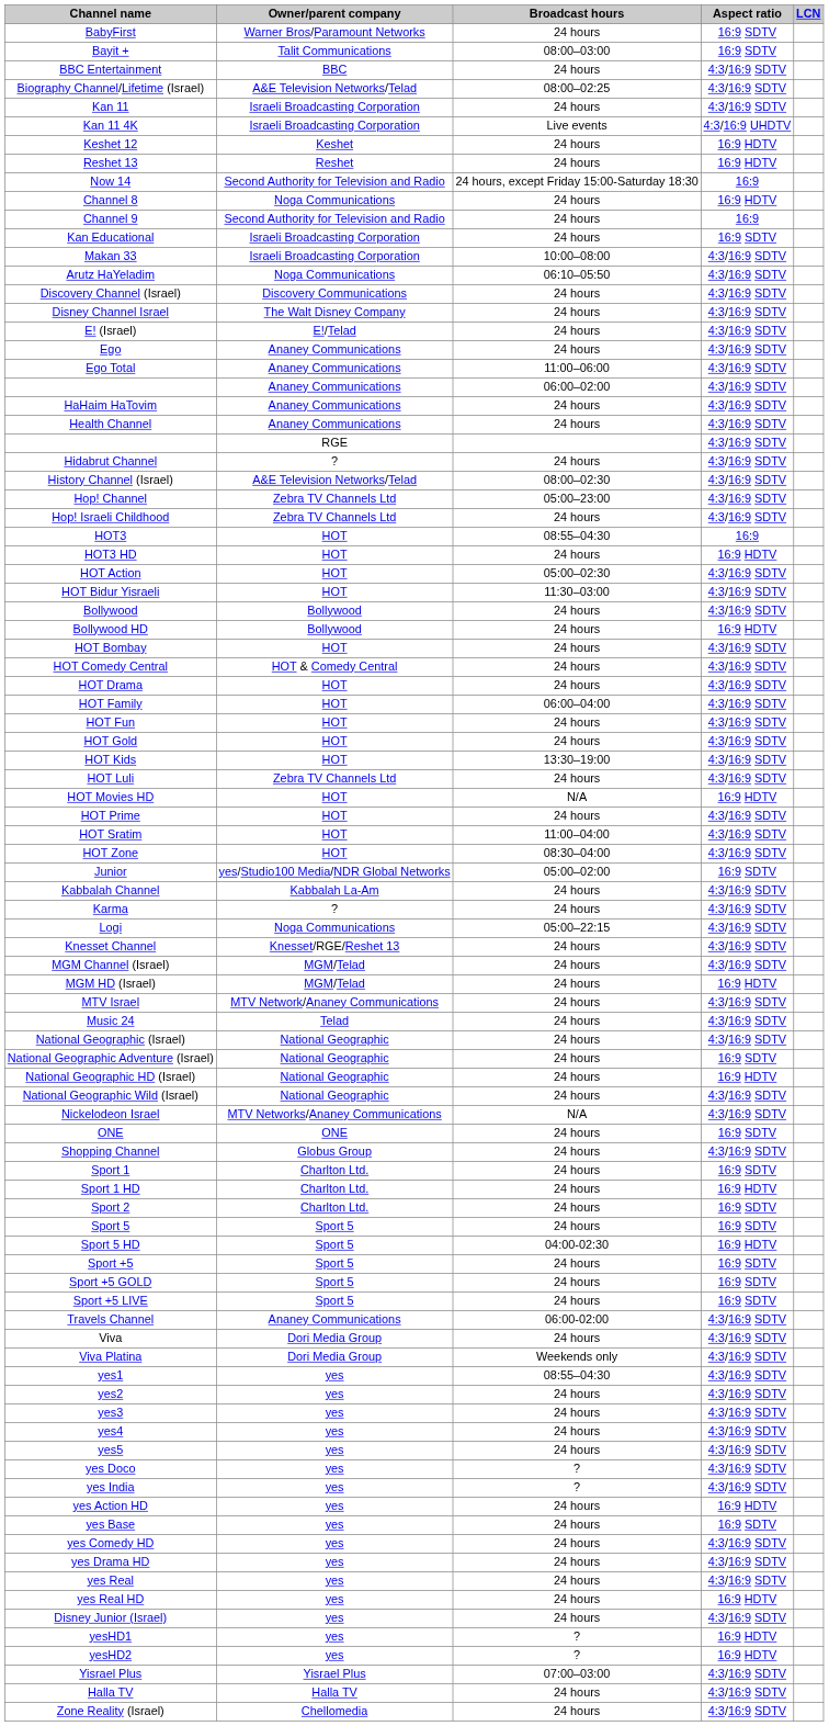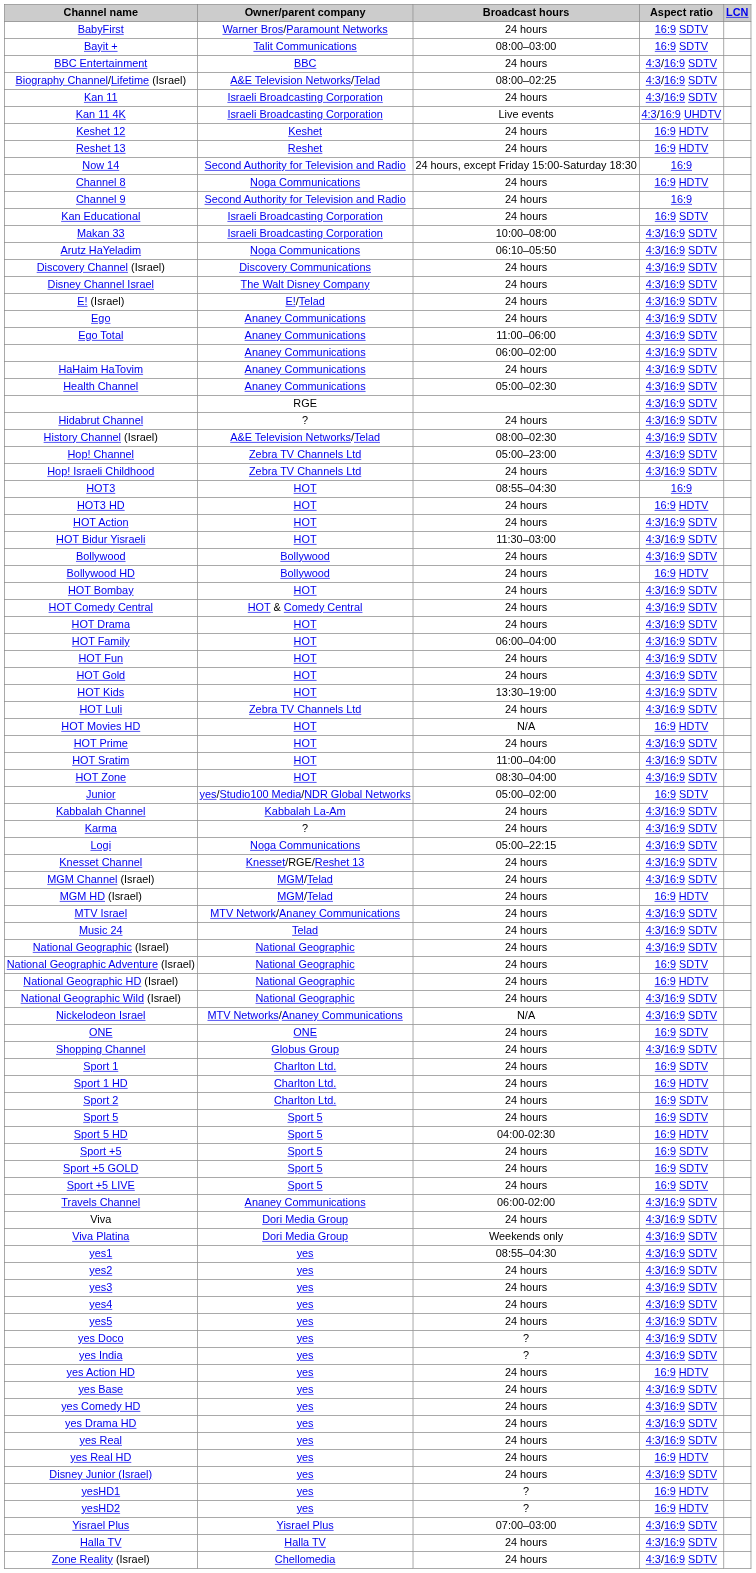 <table class="toccolours sortable" border="1" cellpadding="3" style="border-collapse:collapse; text-align:center">
 <tr style="background: #CCCCCC;">
 <th>Channel name</th>
 <th>Owner/parent company</th>
 <th>Broadcast hours</th>
 <th>Aspect ratio</th>
 <th><a href='#'>LCN</a></th>
 </tr>
 <tr>
 <td><a href='#'>BabyFirst</a></td>
 <td><a href='#'>Warner Bros</a>/<a href='#'>Paramount Networks</a></td>
 <td>24 hours</td>
 <td><a href='#'>16:9</a> <a href='#'>SDTV</a></td>
 <td></td>
 </tr>
 <tr>
 <td><a href='#'>Bayit +</a></td>
 <td><a href='#'>Talit Communications</a></td>
 <td>08:00–03:00</td>
 <td><a href='#'>16:9</a> <a href='#'>SDTV</a></td>
 <td></td>
 </tr>
 <tr>
 <td><a href='#'>BBC Entertainment</a></td>
 <td><a href='#'>BBC</a></td>
 <td>24 hours</td>
 <td><a href='#'>4:3</a>/<a href='#'>16:9</a> <a href='#'>SDTV</a></td>
 <td></td>
 </tr>
 <tr>
 <td><a href='#'>Biography Channel</a>/<a href='#'>Lifetime</a> (Israel)</td>
 <td><a href='#'>A&E Television Networks</a>/<a href='#'>Telad</a></td>
 <td>08:00–02:25</td>
 <td><a href='#'>4:3</a>/<a href='#'>16:9</a> <a href='#'>SDTV</a></td>
 <td></td>
 </tr>
 <tr>
 <td><a href='#'>Kan 11</a></td>
 <td><a href='#'>Israeli Broadcasting Corporation</a></td>
 <td>24 hours</td>
 <td><a href='#'>4:3</a>/<a href='#'>16:9</a> <a href='#'>SDTV</a></td>
 <td></td>
 </tr>
 <tr>
 <td><a href='#'>Kan 11 4K</a></td>
 <td><a href='#'>Israeli Broadcasting Corporation</a></td>
 <td>Live events</td>
 <td><a href='#'>4:3</a>/<a href='#'>16:9</a> <a href='#'>UHDTV</a></td>
 <td></td>
 </tr>
 <tr>
 <td><a href='#'>Keshet 12</a></td>
 <td><a href='#'>Keshet</a></td>
 <td>24 hours</td>
 <td><a href='#'>16:9</a> <a href='#'>HDTV</a></td>
 <td></td>
 </tr>
 <tr>
 <td><a href='#'>Reshet 13</a></td>
 <td><a href='#'>Reshet</a></td>
 <td>24 hours</td>
 <td><a href='#'>16:9</a> <a href='#'>HDTV</a></td>
 <td></td>
 </tr>
 <tr>
 <td><a href='#'>Now 14</a></td>
 <td><a href='#'>Second Authority for Television and Radio</a></td>
 <td>24 hours, except Friday 15:00-Saturday 18:30</td>
 <td><a href='#'>16:9</a></td>
 <td></td>
 </tr>
 <tr>
 <td><a href='#'>Channel 8</a></td>
 <td><a href='#'>Noga Communications</a></td>
 <td>24 hours</td>
 <td><a href='#'>16:9</a> <a href='#'>HDTV</a></td>
 <td></td>
 </tr>
 <tr>
 <td><a href='#'>Channel 9</a></td>
 <td><a href='#'>Second Authority for Television and Radio</a></td>
 <td>24 hours</td>
 <td><a href='#'>16:9</a></td>
 <td></td>
 </tr>
 <tr>
 <td><a href='#'>Kan Educational</a></td>
 <td><a href='#'>Israeli Broadcasting Corporation</a></td>
 <td>24 hours</td>
 <td><a href='#'>16:9</a> <a href='#'>SDTV</a></td>
 <td></td>
 </tr>
 <tr>
 <td><a href='#'>Makan 33</a></td>
 <td><a href='#'>Israeli Broadcasting Corporation</a></td>
 <td>10:00–08:00</td>
 <td><a href='#'>4:3</a>/<a href='#'>16:9</a> <a href='#'>SDTV</a></td>
 <td></td>
 </tr>
 <tr>
 <td><a href='#'>Arutz HaYeladim</a></td>
 <td><a href='#'>Noga Communications</a></td>
 <td>06:10–05:50</td>
 <td><a href='#'>4:3</a>/<a href='#'>16:9</a> <a href='#'>SDTV</a></td>
 <td></td>
 </tr>
 <tr>
 <td><a href='#'>Discovery Channel</a> (Israel)</td>
 <td><a href='#'>Discovery Communications</a></td>
 <td>24 hours</td>
 <td><a href='#'>4:3</a>/<a href='#'>16:9</a> <a href='#'>SDTV</a></td>
 <td></td>
 </tr>
 <tr>
 <td><a href='#'>Disney Channel Israel</a></td>
 <td><a href='#'>The Walt Disney Company</a></td>
 <td>24 hours</td>
 <td><a href='#'>4:3</a>/<a href='#'>16:9</a> <a href='#'>SDTV</a></td>
 <td></td>
 </tr>
 <tr>
 <td><a href='#'>E!</a> (Israel)</td>
 <td><a href='#'>E!</a>/<a href='#'>Telad</a></td>
 <td>24 hours</td>
 <td><a href='#'>4:3</a>/<a href='#'>16:9</a> <a href='#'>SDTV</a></td>
 <td></td>
 </tr>
 <tr>
 <td><a href='#'>Ego</a></td>
 <td><a href='#'>Ananey Communications</a></td>
 <td>24 hours</td>
 <td><a href='#'>4:3</a>/<a href='#'>16:9</a> <a href='#'>SDTV</a></td>
 <td></td>
 </tr>
 <tr>
 <td><a href='#'>Ego Total</a></td>
 <td><a href='#'>Ananey Communications</a></td>
 <td>11:00–06:00</td>
 <td><a href='#'>4:3</a>/<a href='#'>16:9</a> <a href='#'>SDTV</a></td>
 <td></td>
 </tr>
 <tr>
 <td></td>
 <td><a href='#'>Ananey Communications</a></td>
 <td>06:00–02:00</td>
 <td><a href='#'>4:3</a>/<a href='#'>16:9</a> <a href='#'>SDTV</a></td>
 <td></td>
 </tr>
 <tr>
 <td><a href='#'>HaHaim HaTovim</a></td>
 <td><a href='#'>Ananey Communications</a></td>
 <td>24 hours</td>
 <td><a href='#'>4:3</a>/<a href='#'>16:9</a> <a href='#'>SDTV</a></td>
 <td></td>
 </tr>
 <tr>
 <td><a href='#'>Health Channel</a></td>
 <td><a href='#'>Ananey Communications</a></td>
-<td>24 hours</td>
+<td>05:00–02:30</td>
 <td><a href='#'>4:3</a>/<a href='#'>16:9</a> <a href='#'>SDTV</a></td>
 <td></td>
 </tr>
 <tr>
 <td></td>
 <td>RGE</td>
 <td></td>
 <td><a href='#'>4:3</a>/<a href='#'>16:9</a> <a href='#'>SDTV</a></td>
 <td></td>
 </tr>
 <tr>
 <td><a href='#'>Hidabrut Channel</a></td>
 <td>?</td>
 <td>24 hours</td>
 <td><a href='#'>4:3</a>/<a href='#'>16:9</a> <a href='#'>SDTV</a></td>
 <td></td>
 </tr>
 <tr>
 <td><a href='#'>History Channel</a> (Israel)</td>
 <td><a href='#'>A&E Television Networks</a>/<a href='#'>Telad</a></td>
 <td>08:00–02:30</td>
 <td><a href='#'>4:3</a>/<a href='#'>16:9</a> <a href='#'>SDTV</a></td>
 <td></td>
 </tr>
 <tr>
 <td><a href='#'>Hop! Channel</a></td>
 <td><a href='#'>Zebra TV Channels Ltd</a></td>
 <td>05:00–23:00</td>
 <td><a href='#'>4:3</a>/<a href='#'>16:9</a> <a href='#'>SDTV</a></td>
 <td></td>
 </tr>
 <tr>
 <td><a href='#'>Hop! Israeli Childhood</a></td>
 <td><a href='#'>Zebra TV Channels Ltd</a></td>
 <td>24 hours</td>
 <td><a href='#'>4:3</a>/<a href='#'>16:9</a> <a href='#'>SDTV</a></td>
 <td></td>
 </tr>
 <tr>
 <td><a href='#'>HOT3</a></td>
 <td><a href='#'>HOT</a></td>
 <td>08:55–04:30</td>
 <td><a href='#'>16:9</a></td>
 <td></td>
 </tr>
 <tr>
 <td><a href='#'>HOT3 HD</a></td>
 <td><a href='#'>HOT</a></td>
 <td>24 hours</td>
 <td><a href='#'>16:9</a> <a href='#'>HDTV</a></td>
 <td></td>
 </tr>
 <tr>
 <td><a href='#'>HOT Action</a></td>
 <td><a href='#'>HOT</a></td>
-<td>05:00–02:30</td>
+<td>24 hours</td>
 <td><a href='#'>4:3</a>/<a href='#'>16:9</a> <a href='#'>SDTV</a></td>
 <td></td>
 </tr>
 <tr>
 <td><a href='#'>HOT Bidur Yisraeli</a></td>
 <td><a href='#'>HOT</a></td>
 <td>11:30–03:00</td>
 <td><a href='#'>4:3</a>/<a href='#'>16:9</a> <a href='#'>SDTV</a></td>
 <td></td>
 </tr>
 <tr>
 <td><a href='#'>Bollywood</a></td>
 <td><a href='#'>Bollywood</a></td>
 <td>24 hours</td>
 <td><a href='#'>4:3</a>/<a href='#'>16:9</a> <a href='#'>SDTV</a></td>
 <td></td>
 </tr>
 <tr>
 <td><a href='#'>Bollywood HD</a></td>
 <td><a href='#'>Bollywood</a></td>
 <td>24 hours</td>
 <td><a href='#'>16:9</a> <a href='#'>HDTV</a></td>
 <td></td>
 </tr>
 <tr>
 <td><a href='#'>HOT Bombay</a></td>
 <td><a href='#'>HOT</a></td>
 <td>24 hours</td>
 <td><a href='#'>4:3</a>/<a href='#'>16:9</a> <a href='#'>SDTV</a></td>
 <td></td>
 </tr>
 <tr>
 <td><a href='#'>HOT Comedy Central</a></td>
 <td><a href='#'>HOT</a> & <a href='#'>Comedy Central</a></td>
 <td>24 hours</td>
 <td><a href='#'>4:3</a>/<a href='#'>16:9</a> <a href='#'>SDTV</a></td>
 <td></td>
 </tr>
 <tr>
 <td><a href='#'>HOT Drama</a></td>
 <td><a href='#'>HOT</a></td>
 <td>24 hours</td>
 <td><a href='#'>4:3</a>/<a href='#'>16:9</a> <a href='#'>SDTV</a></td>
 <td></td>
 </tr>
 <tr>
 <td><a href='#'>HOT Family</a></td>
 <td><a href='#'>HOT</a></td>
 <td>06:00–04:00</td>
 <td><a href='#'>4:3</a>/<a href='#'>16:9</a> <a href='#'>SDTV</a></td>
 <td></td>
 </tr>
 <tr>
 <td><a href='#'>HOT Fun</a></td>
 <td><a href='#'>HOT</a></td>
 <td>24 hours</td>
 <td><a href='#'>4:3</a>/<a href='#'>16:9</a> <a href='#'>SDTV</a></td>
 <td></td>
 </tr>
 <tr>
 <td><a href='#'>HOT Gold</a></td>
 <td><a href='#'>HOT</a></td>
 <td>24 hours</td>
 <td><a href='#'>4:3</a>/<a href='#'>16:9</a> <a href='#'>SDTV</a></td>
 <td></td>
 </tr>
 <tr>
 <td><a href='#'>HOT Kids</a></td>
 <td><a href='#'>HOT</a></td>
 <td>13:30–19:00</td>
 <td><a href='#'>4:3</a>/<a href='#'>16:9</a> <a href='#'>SDTV</a></td>
 <td></td>
 </tr>
 <tr>
 <td><a href='#'>HOT Luli</a></td>
 <td><a href='#'>Zebra TV Channels Ltd</a></td>
 <td>24 hours</td>
 <td><a href='#'>4:3</a>/<a href='#'>16:9</a> <a href='#'>SDTV</a></td>
 <td></td>
 </tr>
 <tr>
 <td><a href='#'>HOT Movies HD</a></td>
 <td><a href='#'>HOT</a></td>
 <td>N/A</td>
 <td><a href='#'>16:9</a> <a href='#'>HDTV</a></td>
 <td></td>
 </tr>
 <tr>
 <td><a href='#'>HOT Prime</a></td>
 <td><a href='#'>HOT</a></td>
 <td>24 hours</td>
 <td><a href='#'>4:3</a>/<a href='#'>16:9</a> <a href='#'>SDTV</a></td>
 <td></td>
 </tr>
 <tr>
 <td><a href='#'>HOT Sratim</a></td>
 <td><a href='#'>HOT</a></td>
 <td>11:00–04:00</td>
 <td><a href='#'>4:3</a>/<a href='#'>16:9</a> <a href='#'>SDTV</a></td>
 <td></td>
 </tr>
 <tr>
 <td><a href='#'>HOT Zone</a></td>
 <td><a href='#'>HOT</a></td>
 <td>08:30–04:00</td>
 <td><a href='#'>4:3</a>/<a href='#'>16:9</a> <a href='#'>SDTV</a></td>
 <td></td>
 </tr>
 <tr>
 <td><a href='#'>Junior</a></td>
 <td><a href='#'>yes</a>/<a href='#'>Studio100 Media</a>/<a href='#'>NDR Global Networks</a></td>
 <td>05:00–02:00</td>
 <td><a href='#'>16:9</a> <a href='#'>SDTV</a></td>
 <td></td>
 </tr>
 <tr>
 <td><a href='#'>Kabbalah Channel</a></td>
 <td><a href='#'>Kabbalah La-Am</a></td>
 <td>24 hours</td>
 <td><a href='#'>4:3</a>/<a href='#'>16:9</a> <a href='#'>SDTV</a></td>
 <td></td>
 </tr>
 <tr>
 <td><a href='#'>Karma</a></td>
 <td>?</td>
 <td>24 hours</td>
 <td><a href='#'>4:3</a>/<a href='#'>16:9</a> <a href='#'>SDTV</a></td>
 <td></td>
 </tr>
 <tr>
 <td><a href='#'>Logi</a></td>
 <td><a href='#'>Noga Communications</a></td>
 <td>05:00–22:15</td>
 <td><a href='#'>4:3</a>/<a href='#'>16:9</a> <a href='#'>SDTV</a></td>
 <td></td>
 </tr>
 <tr>
 <td><a href='#'>Knesset Channel</a></td>
 <td><a href='#'>Knesset</a>/RGE/<a href='#'>Reshet 13</a></td>
 <td>24 hours</td>
 <td><a href='#'>4:3</a>/<a href='#'>16:9</a> <a href='#'>SDTV</a></td>
 <td></td>
 </tr>
 <tr>
 <td><a href='#'>MGM Channel</a> (Israel)</td>
 <td><a href='#'>MGM</a>/<a href='#'>Telad</a></td>
 <td>24 hours</td>
 <td><a href='#'>4:3</a>/<a href='#'>16:9</a> <a href='#'>SDTV</a></td>
 <td></td>
 </tr>
 <tr>
 <td><a href='#'>MGM HD</a> (Israel)</td>
 <td><a href='#'>MGM</a>/<a href='#'>Telad</a></td>
 <td>24 hours</td>
 <td><a href='#'>16:9</a> <a href='#'>HDTV</a></td>
 <td></td>
 </tr>
 <tr>
 <td><a href='#'>MTV Israel</a></td>
 <td><a href='#'>MTV Network</a>/<a href='#'>Ananey Communications</a></td>
 <td>24 hours</td>
 <td><a href='#'>4:3</a>/<a href='#'>16:9</a> <a href='#'>SDTV</a></td>
 <td></td>
 </tr>
 <tr>
 <td><a href='#'>Music 24</a></td>
 <td><a href='#'>Telad</a></td>
 <td>24 hours</td>
 <td><a href='#'>4:3</a>/<a href='#'>16:9</a> <a href='#'>SDTV</a></td>
 <td></td>
 </tr>
 <tr>
 <td><a href='#'>National Geographic</a> (Israel)</td>
 <td><a href='#'>National Geographic</a></td>
 <td>24 hours</td>
 <td><a href='#'>4:3</a>/<a href='#'>16:9</a> <a href='#'>SDTV</a></td>
 <td></td>
 </tr>
 <tr>
 <td><a href='#'>National Geographic Adventure</a> (Israel)</td>
 <td><a href='#'>National Geographic</a></td>
 <td>24 hours</td>
 <td><a href='#'>16:9</a> <a href='#'>SDTV</a></td>
 <td></td>
 </tr>
 <tr>
 <td><a href='#'>National Geographic HD</a> (Israel)</td>
 <td><a href='#'>National Geographic</a></td>
 <td>24 hours</td>
 <td><a href='#'>16:9</a> <a href='#'>HDTV</a></td>
 <td></td>
 </tr>
 <tr>
 <td><a href='#'>National Geographic Wild</a> (Israel)</td>
 <td><a href='#'>National Geographic</a></td>
 <td>24 hours</td>
 <td><a href='#'>4:3</a>/<a href='#'>16:9</a> <a href='#'>SDTV</a></td>
 <td></td>
 </tr>
 <tr>
 <td><a href='#'>Nickelodeon Israel</a></td>
 <td><a href='#'>MTV Networks</a>/<a href='#'>Ananey Communications</a></td>
 <td>N/A</td>
 <td><a href='#'>4:3</a>/<a href='#'>16:9</a> <a href='#'>SDTV</a></td>
 <td></td>
 </tr>
 <tr>
 <td><a href='#'>ONE</a></td>
 <td><a href='#'>ONE</a></td>
 <td>24 hours</td>
 <td><a href='#'>16:9</a> <a href='#'>SDTV</a></td>
 <td></td>
 </tr>
 <tr>
 <td><a href='#'>Shopping Channel</a></td>
 <td><a href='#'>Globus Group</a></td>
 <td>24 hours</td>
 <td><a href='#'>4:3</a>/<a href='#'>16:9</a> <a href='#'>SDTV</a></td>
 <td></td>
 </tr>
 <tr>
 <td><a href='#'>Sport 1</a></td>
 <td><a href='#'>Charlton Ltd.</a></td>
 <td>24 hours</td>
 <td><a href='#'>16:9</a> <a href='#'>SDTV</a></td>
 <td></td>
 </tr>
 <tr>
 <td><a href='#'>Sport 1 HD</a></td>
 <td><a href='#'>Charlton Ltd.</a></td>
 <td>24 hours</td>
 <td><a href='#'>16:9</a> <a href='#'>HDTV</a></td>
 <td></td>
 </tr>
 <tr>
 <td><a href='#'>Sport 2</a></td>
 <td><a href='#'>Charlton Ltd.</a></td>
 <td>24 hours</td>
 <td><a href='#'>16:9</a> <a href='#'>SDTV</a></td>
 <td></td>
 </tr>
 <tr>
 <td><a href='#'>Sport 5</a></td>
 <td><a href='#'>Sport 5</a></td>
 <td>24 hours</td>
 <td><a href='#'>16:9</a> <a href='#'>SDTV</a></td>
 <td></td>
 </tr>
 <tr>
 <td><a href='#'>Sport 5 HD</a></td>
 <td><a href='#'>Sport 5</a></td>
 <td>04:00-02:30</td>
 <td><a href='#'>16:9</a> <a href='#'>HDTV</a></td>
 <td></td>
 </tr>
 <tr>
 <td><a href='#'>Sport +5</a></td>
 <td><a href='#'>Sport 5</a></td>
 <td>24 hours</td>
 <td><a href='#'>16:9</a> <a href='#'>SDTV</a></td>
 <td></td>
 </tr>
 <tr>
 <td><a href='#'>Sport +5 GOLD</a></td>
 <td><a href='#'>Sport 5</a></td>
 <td>24 hours</td>
 <td><a href='#'>16:9</a> <a href='#'>SDTV</a></td>
 <td></td>
 </tr>
 <tr>
 <td><a href='#'>Sport +5 LIVE</a></td>
 <td><a href='#'>Sport 5</a></td>
 <td>24 hours</td>
 <td><a href='#'>16:9</a> <a href='#'>SDTV</a></td>
 <td></td>
 </tr>
 <tr>
 <td><a href='#'>Travels Channel</a></td>
 <td><a href='#'>Ananey Communications</a></td>
 <td>06:00-02:00</td>
 <td><a href='#'>4:3</a>/<a href='#'>16:9</a> <a href='#'>SDTV</a></td>
 <td></td>
 </tr>
 <tr>
 <td>Viva</td>
 <td><a href='#'>Dori Media Group</a></td>
 <td>24 hours</td>
 <td><a href='#'>4:3</a>/<a href='#'>16:9</a> <a href='#'>SDTV</a></td>
 <td></td>
 </tr>
 <tr>
 <td><a href='#'>Viva Platina</a></td>
 <td><a href='#'>Dori Media Group</a></td>
 <td>Weekends only</td>
 <td><a href='#'>4:3</a>/<a href='#'>16:9</a> <a href='#'>SDTV</a></td>
 <td></td>
 </tr>
 <tr>
 <td><a href='#'>yes1</a></td>
 <td><a href='#'>yes</a></td>
 <td>08:55–04:30</td>
 <td><a href='#'>4:3</a>/<a href='#'>16:9</a> <a href='#'>SDTV</a></td>
 <td></td>
 </tr>
 <tr>
 <td><a href='#'>yes2</a></td>
 <td><a href='#'>yes</a></td>
 <td>24 hours</td>
 <td><a href='#'>4:3</a>/<a href='#'>16:9</a> <a href='#'>SDTV</a></td>
 <td></td>
 </tr>
 <tr>
 <td><a href='#'>yes3</a></td>
 <td><a href='#'>yes</a></td>
 <td>24 hours</td>
 <td><a href='#'>4:3</a>/<a href='#'>16:9</a> <a href='#'>SDTV</a></td>
 <td></td>
 </tr>
 <tr>
 <td><a href='#'>yes4</a></td>
 <td><a href='#'>yes</a></td>
 <td>24 hours</td>
 <td><a href='#'>4:3</a>/<a href='#'>16:9</a> <a href='#'>SDTV</a></td>
 <td></td>
 </tr>
 <tr>
 <td><a href='#'>yes5</a></td>
 <td><a href='#'>yes</a></td>
 <td>24 hours</td>
 <td><a href='#'>4:3</a>/<a href='#'>16:9</a> <a href='#'>SDTV</a></td>
 <td></td>
 </tr>
 <tr>
 <td><a href='#'>yes Doco</a></td>
 <td><a href='#'>yes</a></td>
 <td>?</td>
 <td><a href='#'>4:3</a>/<a href='#'>16:9</a> <a href='#'>SDTV</a></td>
 <td></td>
 </tr>
 <tr>
 <td><a href='#'>yes India</a></td>
 <td><a href='#'>yes</a></td>
 <td>?</td>
 <td><a href='#'>4:3</a>/<a href='#'>16:9</a> <a href='#'>SDTV</a></td>
 <td></td>
 </tr>
 <tr>
 <td><a href='#'>yes Action HD</a></td>
 <td><a href='#'>yes</a></td>
 <td>24 hours</td>
 <td><a href='#'>16:9</a> <a href='#'>HDTV</a></td>
 <td></td>
 </tr>
 <tr>
 <td><a href='#'>yes Base</a></td>
 <td><a href='#'>yes</a></td>
 <td>24 hours</td>
-<td><a href='#'>16:9</a> <a href='#'>SDTV</a></td>
+<td><a href='#'>4:3</a>/<a href='#'>16:9</a> <a href='#'>SDTV</a></td>
 <td></td>
 </tr>
 <tr>
 <td><a href='#'>yes Comedy HD</a></td>
 <td><a href='#'>yes</a></td>
 <td>24 hours</td>
 <td><a href='#'>4:3</a>/<a href='#'>16:9</a> <a href='#'>SDTV</a></td>
 <td></td>
 </tr>
 <tr>
 <td><a href='#'>yes Drama HD</a></td>
 <td><a href='#'>yes</a></td>
 <td>24 hours</td>
 <td><a href='#'>4:3</a>/<a href='#'>16:9</a> <a href='#'>SDTV</a></td>
 <td></td>
 </tr>
 <tr>
 <td><a href='#'>yes Real</a></td>
 <td><a href='#'>yes</a></td>
 <td>24 hours</td>
 <td><a href='#'>4:3</a>/<a href='#'>16:9</a> <a href='#'>SDTV</a></td>
 <td></td>
 </tr>
 <tr>
 <td><a href='#'>yes Real HD</a></td>
 <td><a href='#'>yes</a></td>
 <td>24 hours</td>
 <td><a href='#'>16:9</a> <a href='#'>HDTV</a></td>
 <td></td>
 </tr>
 <tr>
 <td><a href='#'>Disney Junior (Israel)</a></td>
 <td><a href='#'>yes</a></td>
 <td>24 hours</td>
 <td><a href='#'>4:3</a>/<a href='#'>16:9</a> <a href='#'>SDTV</a></td>
 <td></td>
 </tr>
 <tr>
 <td><a href='#'>yesHD1</a></td>
 <td><a href='#'>yes</a></td>
 <td>?</td>
 <td><a href='#'>16:9</a> <a href='#'>HDTV</a></td>
 <td></td>
 </tr>
 <tr>
 <td><a href='#'>yesHD2</a></td>
 <td><a href='#'>yes</a></td>
 <td>?</td>
 <td><a href='#'>16:9</a> <a href='#'>HDTV</a></td>
 <td></td>
 </tr>
 <tr>
 <td><a href='#'>Yisrael Plus</a></td>
 <td><a href='#'>Yisrael Plus</a></td>
 <td>07:00–03:00</td>
 <td><a href='#'>4:3</a>/<a href='#'>16:9</a> <a href='#'>SDTV</a></td>
 <td></td>
 </tr>
 <tr>
 <td><a href='#'>Halla TV</a></td>
 <td><a href='#'>Halla TV</a></td>
 <td>24 hours</td>
 <td><a href='#'>4:3</a>/<a href='#'>16:9</a> <a href='#'>SDTV</a></td>
 <td></td>
 </tr>
 <tr>
 <td><a href='#'>Zone Reality</a> (Israel)</td>
 <td><a href='#'>Chellomedia</a></td>
 <td>24 hours</td>
 <td><a href='#'>4:3</a>/<a href='#'>16:9</a> <a href='#'>SDTV</a></td>
 <td></td>
 </tr>
 </table>
